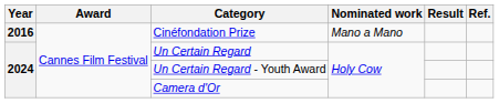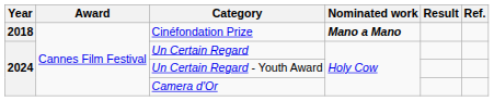 <table class="wikitable sortable plainrowheaders">
 <tr>
 <th scope="col">Year</th>
 <th scope="col">Award</th>
 <th scope="col">Category</th>
 <th scope="col">Nominated work</th>
 <th scope="col">Result</th>
 <th scope="col">Ref.</th>
 </tr>
 <tr>
-<th scope="row">2016</th>
+<th scope="row">2018</th>
 <td rowspan="4"><a href='#'>Cannes Film Festival</a></td>
 <td><a href='#'>Cinéfondation Prize</a></td>
-<td><em>Mano a Mano</em></td>
+<td><strong><em>Mano a Mano</em></strong></td>
 <td></td>
 <td align="center"></td>
 </tr>
 <tr>
 <th scope="row" rowspan="3">2024</th>
 <td><em><a href='#'>Un Certain Regard</a></em></td>
 <td rowspan="3"><em><a href='#'>Holy Cow</a></em></td>
 <td></td>
 <td align="center"></td>
 </tr>
 <tr>
 <td><em><a href='#'>Un Certain Regard</a></em> - Youth Award</td>
 <td></td>
 <td align="center"></td>
 </tr>
 <tr>
 <td><em><a href='#'>Camera d'Or</a></em></td>
 <td></td>
 <td align="center"></td>
 </tr>
 </table>
